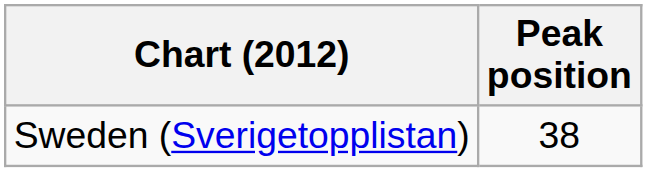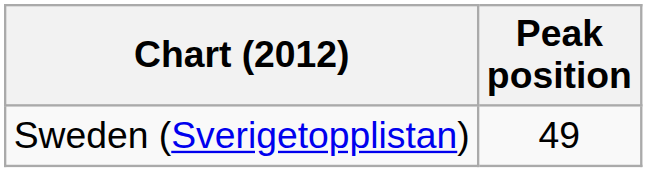 <table class="wikitable">
 <tr>
 <th>Chart (2012)</th>
 <th>Peak<br>position</th>
 </tr>
 <tr>
 <td>Sweden (<a href='#'>Sverigetopplistan</a>)</td>
-<td align="center">38</td>
+<td align="center">49</td>
 </tr>
 </table>
